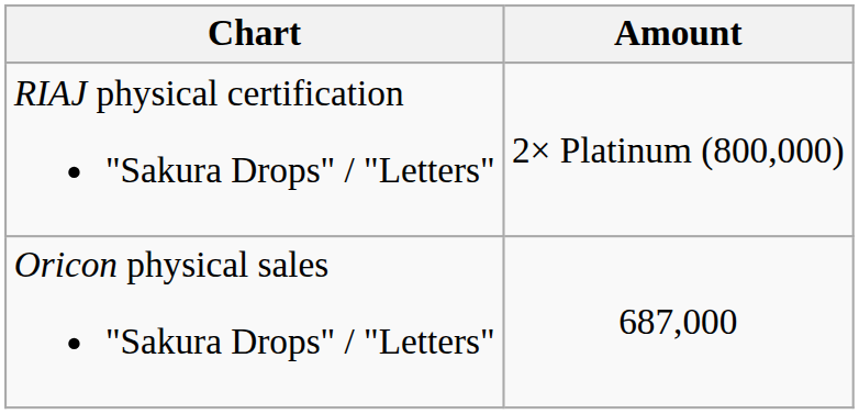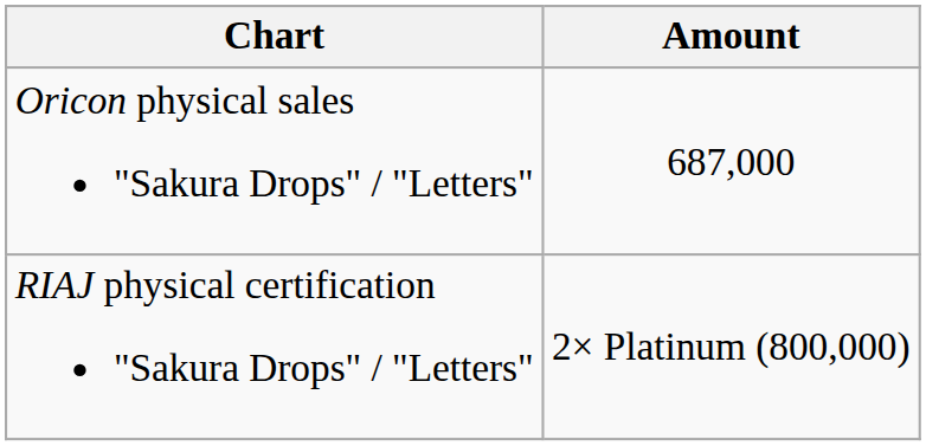 <table class="wikitable">
 <tr>
 <th>Chart</th>
 <th>Amount</th>
 </tr>
 <tr>
+<td><em>Oricon</em> physical sales<br><ul><li>"Sakura Drops" / "Letters"</li></ul></td>
+<td align="center">687,000</td>
+</tr>
+<tr>
 <td><em>RIAJ</em> physical certification<br><ul><li>"Sakura Drops" / "Letters"</li></ul></td>
 <td align="center">2× Platinum (800,000)</td>
 </tr>
-<tr>
-<td><em>Oricon</em> physical sales<br><ul><li>"Sakura Drops" / "Letters"</li></ul></td>
-<td align="center">687,000</td>
-</tr>
 </table>
